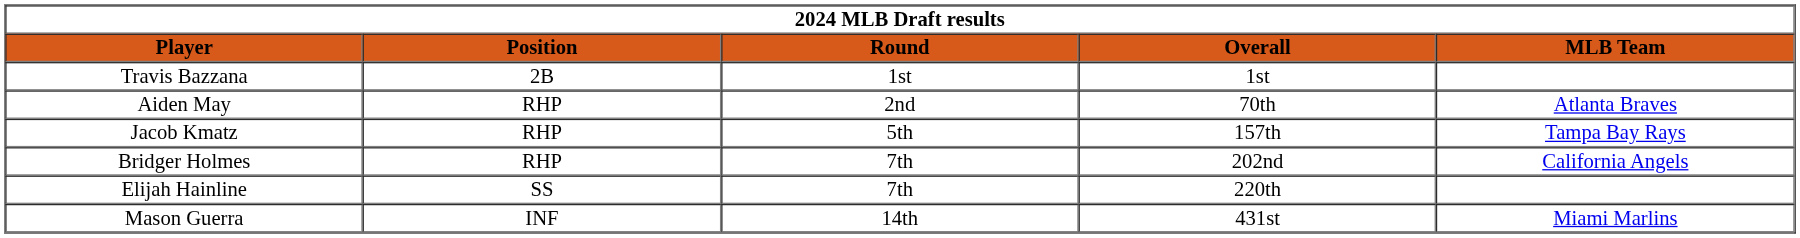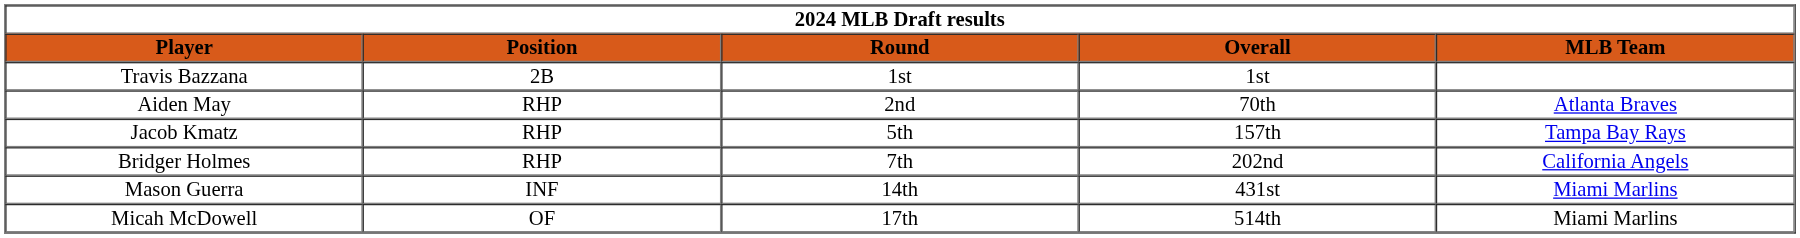 <table cellpadding="1" border="1" cellspacing="0" width="70%">
 <tr>
 <th colspan="5">2024 MLB Draft results</th>
 </tr>
 <tr>
 <th bgcolor="#d85a1a" width="20%"><span>Player</span></th>
 <th bgcolor="#d85a1a" width="20%"><span>Position</span></th>
 <th bgcolor="#d85a1a" width="20%"><span>Round</span></th>
 <th bgcolor="#d85a1a" width="20%"><span>Overall</span></th>
 <th bgcolor="#d85a1a" width="20%"><span>MLB Team</span></th>
 </tr>
 <tr align="center">
 <td>Travis Bazzana</td>
 <td>2B</td>
 <td>1st</td>
 <td>1st</td>
 <td></td>
 </tr>
 <tr align="center">
 <td>Aiden May</td>
 <td>RHP</td>
 <td>2nd</td>
 <td>70th</td>
 <td><a href='#'>Atlanta Braves</a></td>
 </tr>
 <tr align="center">
 <td>Jacob Kmatz</td>
 <td>RHP</td>
 <td>5th</td>
 <td>157th</td>
 <td><a href='#'>Tampa Bay Rays</a></td>
 </tr>
 <tr align="center">
 <td>Bridger Holmes</td>
 <td>RHP</td>
 <td>7th</td>
 <td>202nd</td>
 <td><a href='#'>California Angels</a></td>
 </tr>
 <tr align="center">
-<td>Elijah Hainline</td>
-<td>SS</td>
-<td>7th</td>
-<td>220th</td>
-<td></td>
-</tr>
-<tr align="center">
 <td>Mason Guerra</td>
 <td>INF</td>
 <td>14th</td>
 <td>431st</td>
 <td><a href='#'>Miami Marlins</a></td>
 </tr>
+<tr align="center">
+<td>Micah McDowell</td>
+<td>OF</td>
+<td>17th</td>
+<td>514th</td>
+<td>Miami Marlins</td>
+</tr>
 </table>
